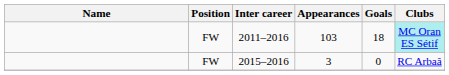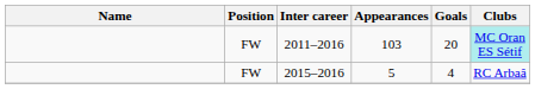 <table class="wikitable sortable" style="text-align: center;">
 <tr>
 <th style="width:16em">Name</th>
 <th>Position</th>
 <th>Inter career</th>
 <th>Appearances</th>
 <th>Goals</th>
 <th>Clubs</th>
 </tr>
 <tr>
 <td align="left"></td>
 <td>FW</td>
 <td>2011–2016</td>
 <td>103</td>
-<td>18</td>
+<td>20</td>
 <td style="background: paleturquoise;"><a href='#'>MC Oran</a><br><a href='#'>ES Sétif</a></td>
 </tr>
 <tr>
 <td align="left"></td>
 <td>FW</td>
 <td>2015–2016</td>
-<td>3</td>
-<td>0</td>
+<td>5</td>
+<td>4</td>
 <td><a href='#'>RC Arbaâ</a></td>
 </tr>
 <tr>
 </tr>
 </table>
